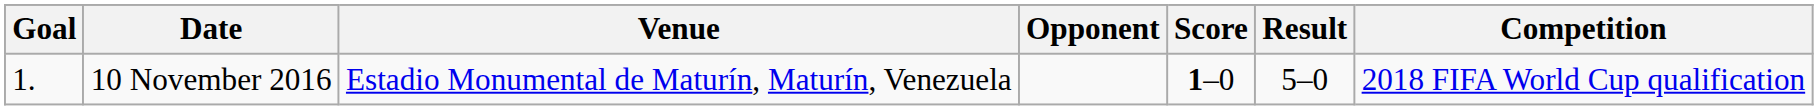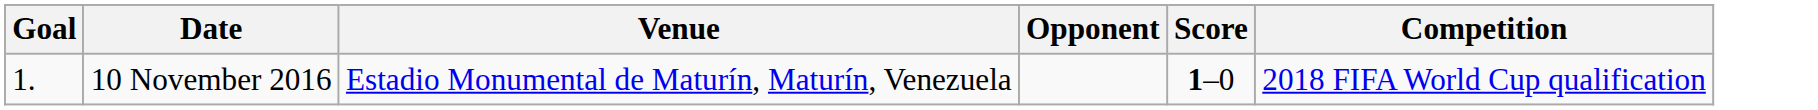 <table class="wikitable plainrowheaders sortable">
 <tr>
 <th>Goal</th>
 <th>Date</th>
 <th>Venue</th>
 <th>Opponent</th>
 <th>Score</th>
-<th>Result</th>
 <th>Competition</th>
 </tr>
 <tr>
 <td>1.</td>
 <td>10 November 2016</td>
 <td><a href='#'>Estadio Monumental de Maturín</a>, <a href='#'>Maturín</a>, Venezuela</td>
 <td></td>
 <td align=center><strong>1</strong>–0</td>
-<td align=center>5–0</td>
 <td><a href='#'>2018 FIFA World Cup qualification</a></td>
 </tr>
 </table>
